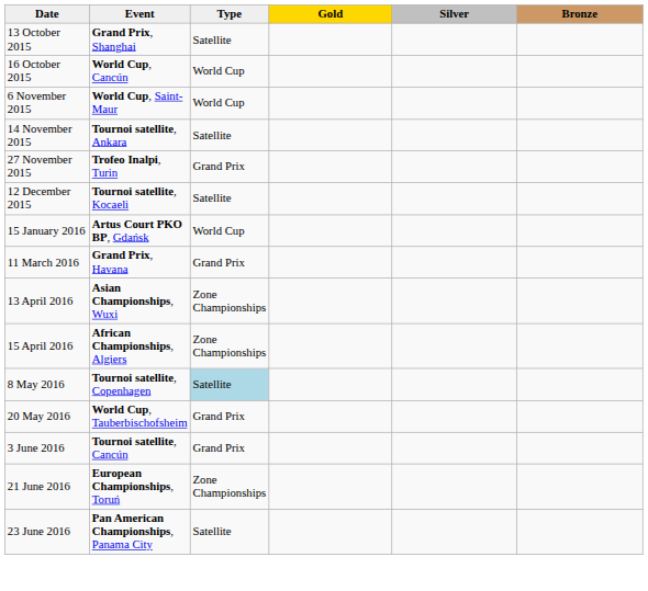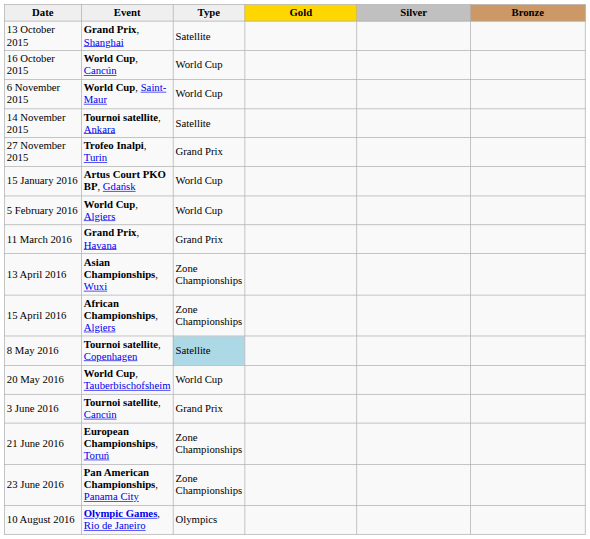 <table class="wikitable plainrowheaders" border="1" style="font-size:100%">
 <tr align=center>
 <th scope=col style="width:120px; background: #efefef;">Date</th>
 <th scope=col style="background: #efefef;">Event</th>
 <th scope=col style="background: #efefef;">Type</th>
 <th scope=col colspan=1 style="width:200px; background: gold;">Gold</th>
 <th scope=col colspan=1 style="width:200px; background: silver;">Silver</th>
 <th scope=col colspan=1 style="width:200px; background: #cc9966;">Bronze</th>
 </tr>
 <tr>
 <td>13 October 2015</td>
 <td><strong>Grand Prix</strong>, <a href='#'>Shanghai</a></td>
 <td>Satellite</td>
 <td></td>
 <td></td>
 <td><br></td>
 </tr>
 <tr>
 <td>16 October 2015</td>
 <td><strong>World Cup</strong>, <a href='#'>Cancún</a></td>
 <td>World Cup</td>
 <td></td>
 <td></td>
 <td><br></td>
 </tr>
 <tr>
 <td>6 November 2015</td>
 <td><strong>World Cup</strong>, <a href='#'>Saint-Maur</a></td>
 <td>World Cup</td>
 <td></td>
 <td></td>
 <td><br></td>
 </tr>
 <tr>
 <td>14 November 2015</td>
 <td><strong>Tournoi satellite</strong>, <a href='#'>Ankara</a></td>
 <td>Satellite</td>
 <td></td>
 <td></td>
 <td><br></td>
 </tr>
 <tr>
 <td>27 November 2015</td>
 <td><strong>Trofeo Inalpi</strong>, <a href='#'>Turin</a></td>
 <td>Grand Prix</td>
 <td></td>
 <td></td>
 <td><br></td>
 </tr>
 <tr>
-<td>12 December 2015</td>
-<td><strong>Tournoi satellite</strong>, <a href='#'>Kocaeli</a></td>
-<td>Satellite</td>
+<td>15 January 2016</td>
+<td><strong>Artus Court PKO BP</strong>, <a href='#'>Gdańsk</a></td>
+<td>World Cup</td>
 <td></td>
 <td></td>
 <td><br></td>
 </tr>
 <tr>
-<td>15 January 2016</td>
-<td><strong>Artus Court PKO BP</strong>, <a href='#'>Gdańsk</a></td>
+<td>5 February 2016</td>
+<td><strong>World Cup</strong>, <a href='#'>Algiers</a></td>
 <td>World Cup</td>
 <td></td>
 <td></td>
 <td><br></td>
 </tr>
 <tr>
 <td>11 March 2016</td>
 <td><strong>Grand Prix</strong>, <a href='#'>Havana</a></td>
 <td>Grand Prix</td>
 <td></td>
 <td></td>
 <td><br></td>
 </tr>
 <tr>
 <td>13 April 2016</td>
 <td><strong>Asian Championships</strong>, <a href='#'>Wuxi</a></td>
 <td>Zone Championships</td>
 <td></td>
 <td></td>
 <td><br></td>
 </tr>
 <tr>
 <td>15 April 2016</td>
 <td><strong>African Championships</strong>, <a href='#'>Algiers</a></td>
 <td>Zone Championships</td>
 <td></td>
 <td></td>
 <td><br></td>
 </tr>
 <tr>
 <td>8 May 2016</td>
 <td><strong>Tournoi satellite</strong>, <a href='#'>Copenhagen</a></td>
 <td style="background: lightblue;">Satellite</td>
 <td></td>
 <td></td>
 <td><br></td>
 </tr>
 <tr>
 <td>20 May 2016</td>
 <td><strong>World Cup</strong>, <a href='#'>Tauberbischofsheim</a></td>
-<td>Grand Prix</td>
+<td>World Cup</td>
 <td></td>
 <td></td>
 <td><br></td>
 </tr>
 <tr>
 <td>3 June 2016</td>
 <td><strong>Tournoi satellite</strong>, <a href='#'>Cancún</a></td>
 <td>Grand Prix</td>
 <td></td>
 <td></td>
 <td><br></td>
 </tr>
 <tr>
 <td>21 June 2016</td>
 <td><strong>European Championships</strong>, <a href='#'>Toruń</a></td>
 <td>Zone Championships</td>
 <td></td>
 <td></td>
 <td><br></td>
 </tr>
 <tr>
 <td>23 June 2016</td>
 <td><strong>Pan American Championships</strong>, <a href='#'>Panama City</a></td>
-<td>Satellite</td>
+<td>Zone Championships</td>
 <td></td>
 <td></td>
 <td><br></td>
 </tr>
+<tr>
+<td>10 August 2016</td>
+<td><strong><a href='#'>Olympic Games</a></strong>, <a href='#'>Rio de Janeiro</a></td>
+<td>Olympics</td>
+<td></td>
+<td></td>
+<td></td>
+</tr>
 </table>
